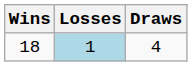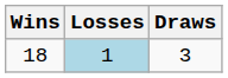 <table class="wikitable">
 <tr>
 <th>Wins</th>
 <th>Losses</th>
 <th>Draws</th>
 </tr>
 <tr>
 <td align="center">18</td>
 <td align="center" style="background: lightblue;">1</td>
-<td align="center">4</td>
+<td align="center">3</td>
 </tr>
 </table>
